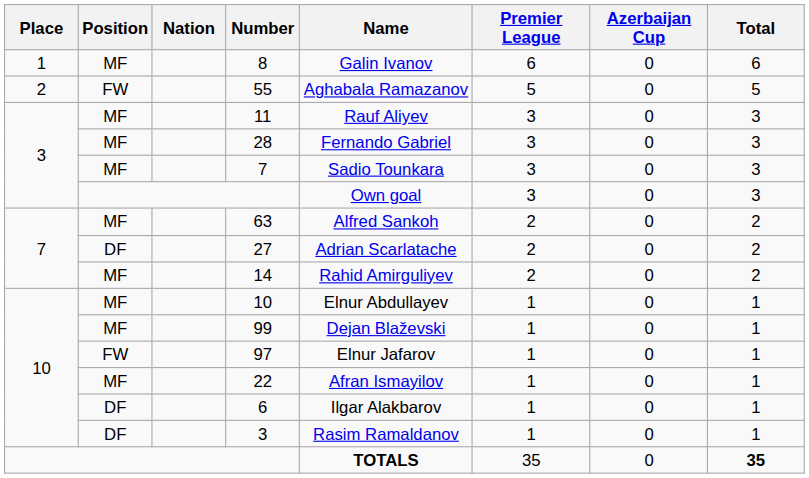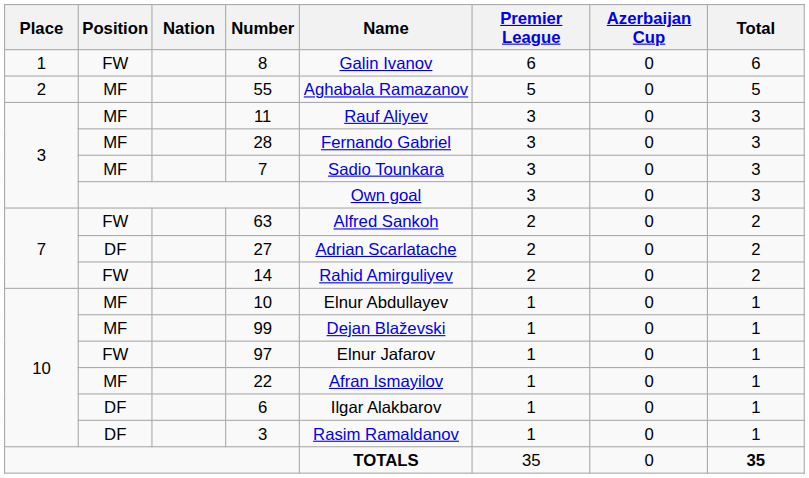 <table class="wikitable" style="font-size: 95%; text-align: center;">
 <tr>
 <th width=60>Place</th>
 <th width=60>Position</th>
 <th width=60>Nation</th>
 <th width=60>Number</th>
 <th width=150>Name</th>
 <th width=100><a href='#'>Premier League</a></th>
 <th width=100><a href='#'>Azerbaijan Cup</a></th>
 <th width=80>Total</th>
 </tr>
 <tr>
 <td>1</td>
-<td>MF</td>
+<td>FW</td>
 <td></td>
 <td>8</td>
 <td><a href='#'>Galin Ivanov</a></td>
 <td>6</td>
 <td>0</td>
 <td>6</td>
 </tr>
 <tr>
 <td>2</td>
-<td>FW</td>
+<td>MF</td>
 <td></td>
 <td>55</td>
 <td><a href='#'>Aghabala Ramazanov</a></td>
 <td>5</td>
 <td>0</td>
 <td>5</td>
 </tr>
 <tr>
 <td rowspan="4">3</td>
 <td>MF</td>
 <td></td>
 <td>11</td>
 <td><a href='#'>Rauf Aliyev</a></td>
 <td>3</td>
 <td>0</td>
 <td>3</td>
 </tr>
 <tr>
 <td>MF</td>
 <td></td>
 <td>28</td>
 <td><a href='#'>Fernando Gabriel</a></td>
 <td>3</td>
 <td>0</td>
 <td>3</td>
 </tr>
 <tr>
 <td>MF</td>
 <td></td>
 <td>7</td>
 <td><a href='#'>Sadio Tounkara</a></td>
 <td>3</td>
 <td>0</td>
 <td>3</td>
 </tr>
 <tr>
 <td colspan="3"></td>
 <td><a href='#'>Own goal</a></td>
 <td>3</td>
 <td>0</td>
 <td>3</td>
 </tr>
 <tr>
 <td rowspan="3">7</td>
-<td>MF</td>
+<td>FW</td>
 <td></td>
 <td>63</td>
 <td><a href='#'>Alfred Sankoh</a></td>
 <td>2</td>
 <td>0</td>
 <td>2</td>
 </tr>
 <tr>
 <td>DF</td>
 <td></td>
 <td>27</td>
 <td><a href='#'>Adrian Scarlatache</a></td>
 <td>2</td>
 <td>0</td>
 <td>2</td>
 </tr>
 <tr>
-<td>MF</td>
+<td>FW</td>
 <td></td>
 <td>14</td>
 <td><a href='#'>Rahid Amirguliyev</a></td>
 <td>2</td>
 <td>0</td>
 <td>2</td>
 </tr>
 <tr>
 <td rowspan="6">10</td>
 <td>MF</td>
 <td></td>
 <td>10</td>
 <td>Elnur Abdullayev</td>
 <td>1</td>
 <td>0</td>
 <td>1</td>
 </tr>
 <tr>
 <td>MF</td>
 <td></td>
 <td>99</td>
 <td><a href='#'>Dejan Blaževski</a></td>
 <td>1</td>
 <td>0</td>
 <td>1</td>
 </tr>
 <tr>
 <td>FW</td>
 <td></td>
 <td>97</td>
 <td>Elnur Jafarov</td>
 <td>1</td>
 <td>0</td>
 <td>1</td>
 </tr>
 <tr>
 <td>MF</td>
 <td></td>
 <td>22</td>
 <td><a href='#'>Afran Ismayilov</a></td>
 <td>1</td>
 <td>0</td>
 <td>1</td>
 </tr>
 <tr>
 <td>DF</td>
 <td></td>
 <td>6</td>
 <td>Ilgar Alakbarov</td>
 <td>1</td>
 <td>0</td>
 <td>1</td>
 </tr>
 <tr>
 <td>DF</td>
 <td></td>
 <td>3</td>
 <td><a href='#'>Rasim Ramaldanov</a></td>
 <td>1</td>
 <td>0</td>
 <td>1</td>
 </tr>
 <tr>
 <td colspan="4"></td>
 <td><strong>TOTALS</strong></td>
 <td>35</td>
 <td>0</td>
 <td><strong>35</strong></td>
 </tr>
 </table>
